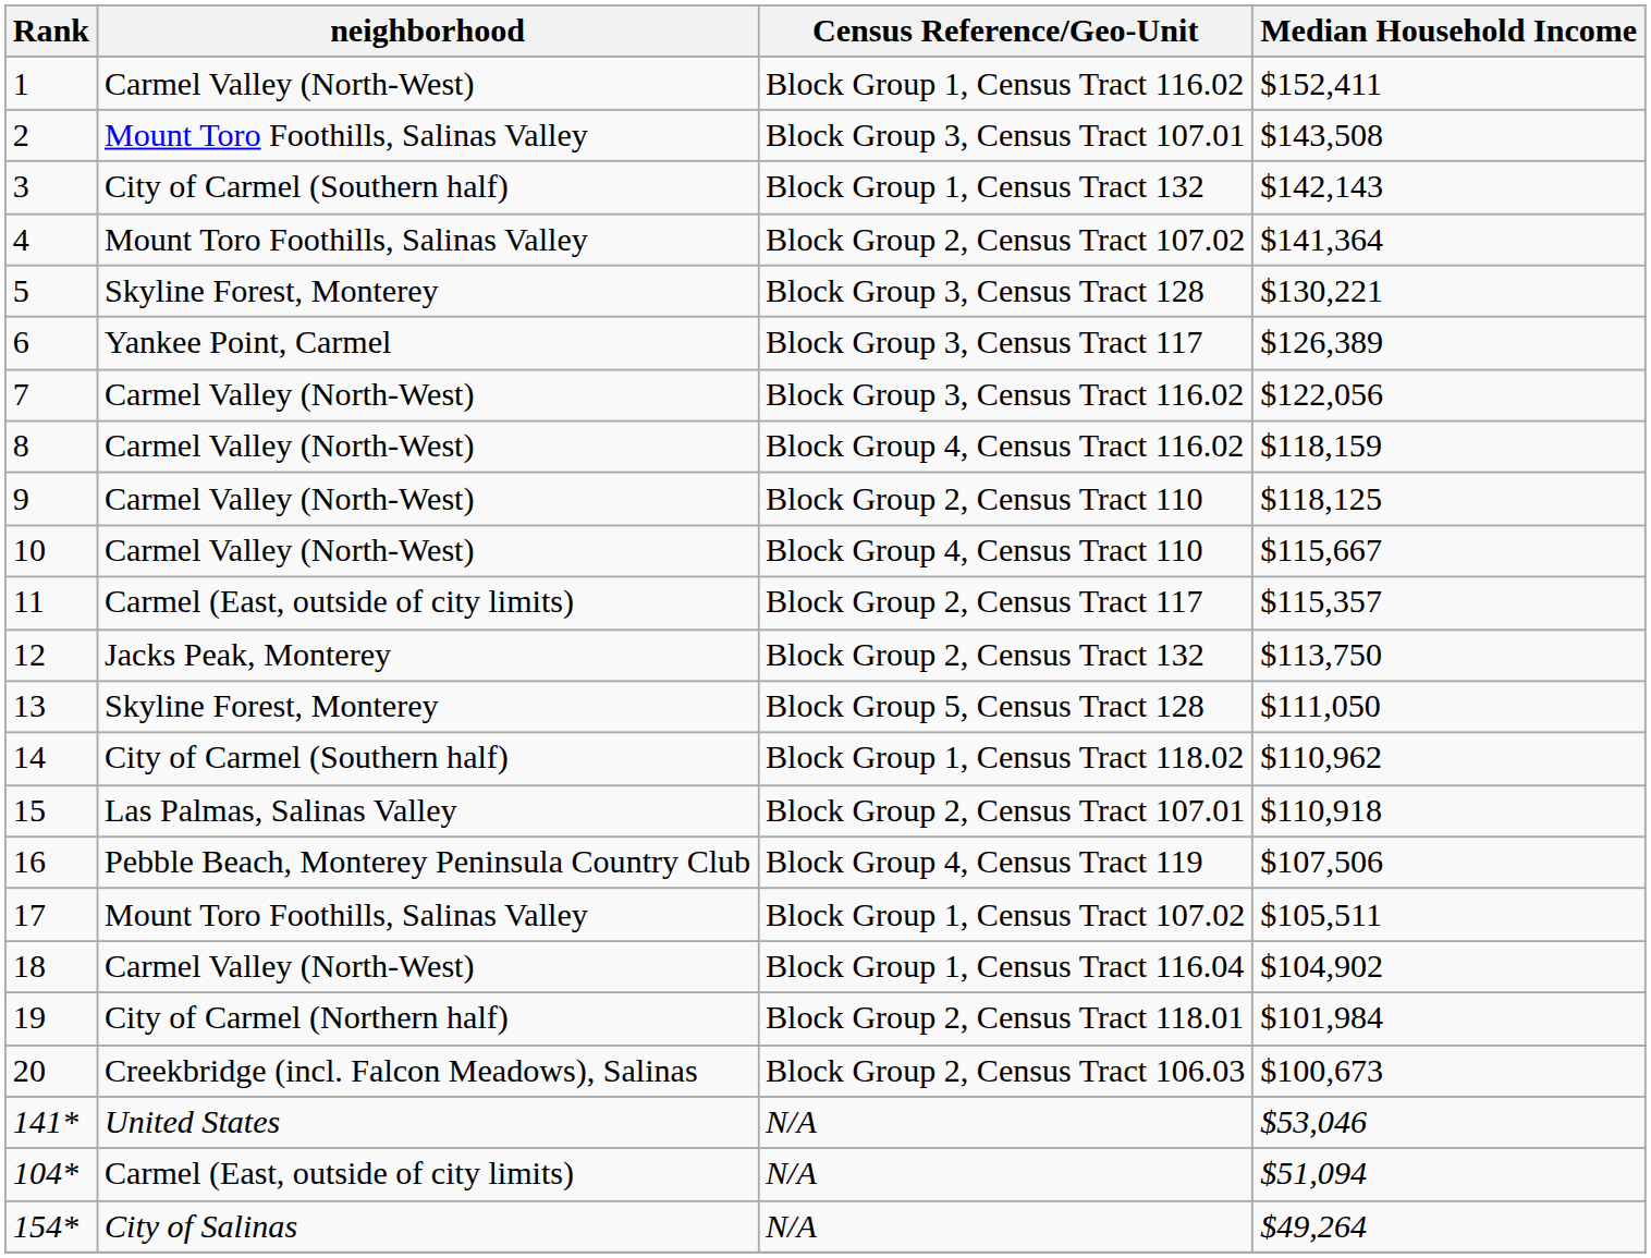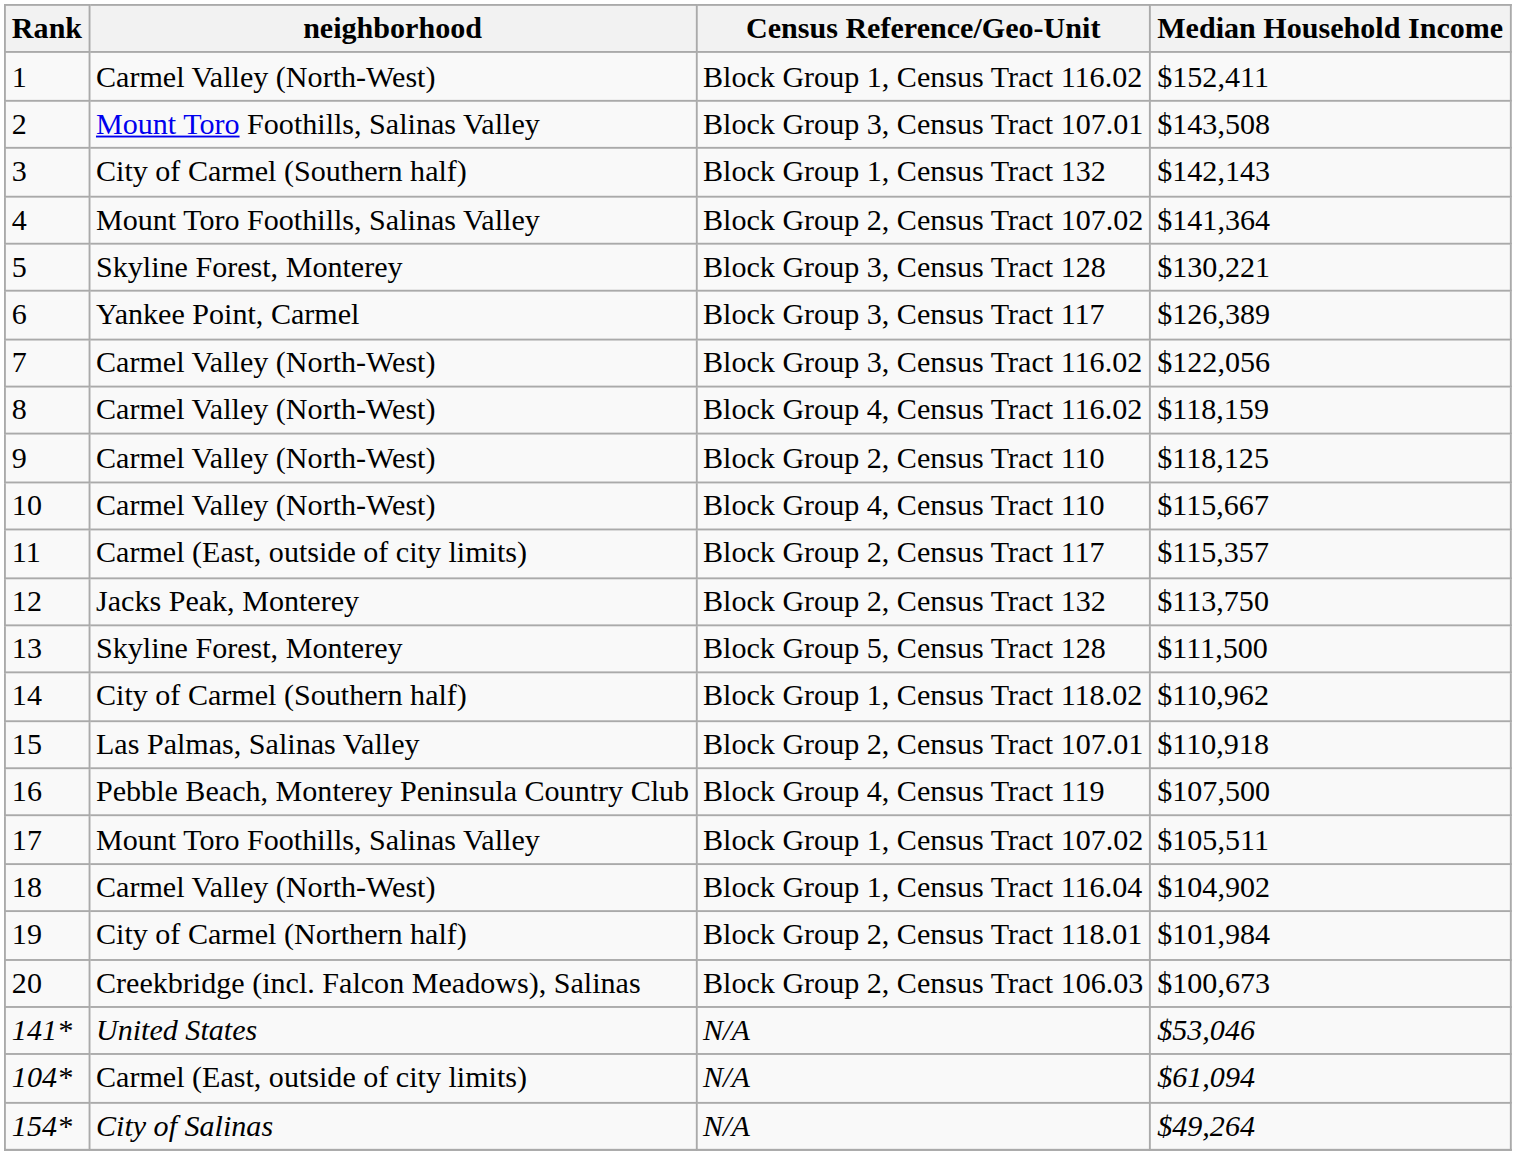 <table class="wikitable sortable collapsible">
 <tr>
 <th>Rank</th>
 <th>neighborhood</th>
 <th>Census Reference/Geo-Unit</th>
 <th>Median Household Income</th>
 </tr>
 <tr>
 <td>1</td>
 <td>Carmel Valley (North-West)</td>
 <td>Block Group 1, Census Tract 116.02</td>
 <td>$152,411</td>
 </tr>
 <tr>
 <td>2</td>
 <td><a href='#'>Mount Toro</a> Foothills, Salinas Valley</td>
 <td>Block Group 3, Census Tract 107.01</td>
 <td>$143,508</td>
 </tr>
 <tr>
 <td>3</td>
 <td>City of Carmel (Southern half)</td>
 <td>Block Group 1, Census Tract 132</td>
 <td>$142,143</td>
 </tr>
 <tr>
 <td>4</td>
 <td>Mount Toro Foothills, Salinas Valley</td>
 <td>Block Group 2, Census Tract 107.02</td>
 <td>$141,364</td>
 </tr>
 <tr>
 <td>5</td>
 <td>Skyline Forest, Monterey</td>
 <td>Block Group 3, Census Tract 128</td>
 <td>$130,221</td>
 </tr>
 <tr>
 <td>6</td>
 <td>Yankee Point, Carmel</td>
 <td>Block Group 3, Census Tract 117</td>
 <td>$126,389</td>
 </tr>
 <tr>
 <td>7</td>
 <td>Carmel Valley (North-West)</td>
 <td>Block Group 3, Census Tract 116.02</td>
 <td>$122,056</td>
 </tr>
 <tr>
 <td>8</td>
 <td>Carmel Valley (North-West)</td>
 <td>Block Group 4, Census Tract 116.02</td>
 <td>$118,159</td>
 </tr>
 <tr>
 <td>9</td>
 <td>Carmel Valley (North-West)</td>
 <td>Block Group 2, Census Tract 110</td>
 <td>$118,125</td>
 </tr>
 <tr>
 <td>10</td>
 <td>Carmel Valley (North-West)</td>
 <td>Block Group 4, Census Tract 110</td>
 <td>$115,667</td>
 </tr>
 <tr>
 <td>11</td>
 <td>Carmel (East, outside of city limits)</td>
 <td>Block Group 2, Census Tract 117</td>
 <td>$115,357</td>
 </tr>
 <tr>
 <td>12</td>
 <td>Jacks Peak, Monterey</td>
 <td>Block Group 2, Census Tract 132</td>
 <td>$113,750</td>
 </tr>
 <tr>
 <td>13</td>
 <td>Skyline Forest, Monterey</td>
 <td>Block Group 5, Census Tract 128</td>
-<td>$111,050</td>
+<td>$111,500</td>
 </tr>
 <tr>
 <td>14</td>
 <td>City of Carmel (Southern half)</td>
 <td>Block Group 1, Census Tract 118.02</td>
 <td>$110,962</td>
 </tr>
 <tr>
 <td>15</td>
 <td>Las Palmas, Salinas Valley</td>
 <td>Block Group 2, Census Tract 107.01</td>
 <td>$110,918</td>
 </tr>
 <tr>
 <td>16</td>
 <td>Pebble Beach, Monterey Peninsula Country Club</td>
 <td>Block Group 4, Census Tract 119</td>
-<td>$107,506</td>
+<td>$107,500</td>
 </tr>
 <tr>
 <td>17</td>
 <td>Mount Toro Foothills, Salinas Valley</td>
 <td>Block Group 1, Census Tract 107.02</td>
 <td>$105,511</td>
 </tr>
 <tr>
 <td>18</td>
 <td>Carmel Valley (North-West)</td>
 <td>Block Group 1, Census Tract 116.04</td>
 <td>$104,902</td>
 </tr>
 <tr>
 <td>19</td>
 <td>City of Carmel (Northern half)</td>
 <td>Block Group 2, Census Tract 118.01</td>
 <td>$101,984</td>
 </tr>
 <tr>
 <td>20</td>
 <td>Creekbridge (incl. Falcon Meadows), Salinas</td>
 <td>Block Group 2, Census Tract 106.03</td>
 <td>$100,673</td>
 </tr>
 <tr>
 <td><em>141*</em></td>
 <td><em>United States</em></td>
 <td><em>N/A</em></td>
 <td><em>$53,046</em></td>
 </tr>
 <tr>
 <td><em>104*</em></td>
 <td>Carmel (East, outside of city limits)</td>
 <td><em>N/A</em></td>
-<td><em>$51,094</em></td>
+<td><em>$61,094</em></td>
 </tr>
 <tr>
 <td><em>154*</em></td>
 <td><em>City of Salinas</em></td>
 <td><em>N/A</em></td>
 <td><em>$49,264</em></td>
 </tr>
 <tr>
 </tr>
 </table>
